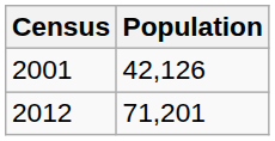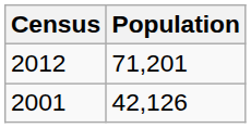 <table class="wikitable sortable">
 <tr>
 <th>Census</th>
 <th>Population</th>
 </tr>
 <tr>
+<td>2012</td>
+<td>71,201</td>
+</tr>
+<tr>
 <td>2001</td>
 <td>42,126</td>
 </tr>
-<tr>
-<td>2012</td>
-<td>71,201</td>
-</tr>
 </table>
